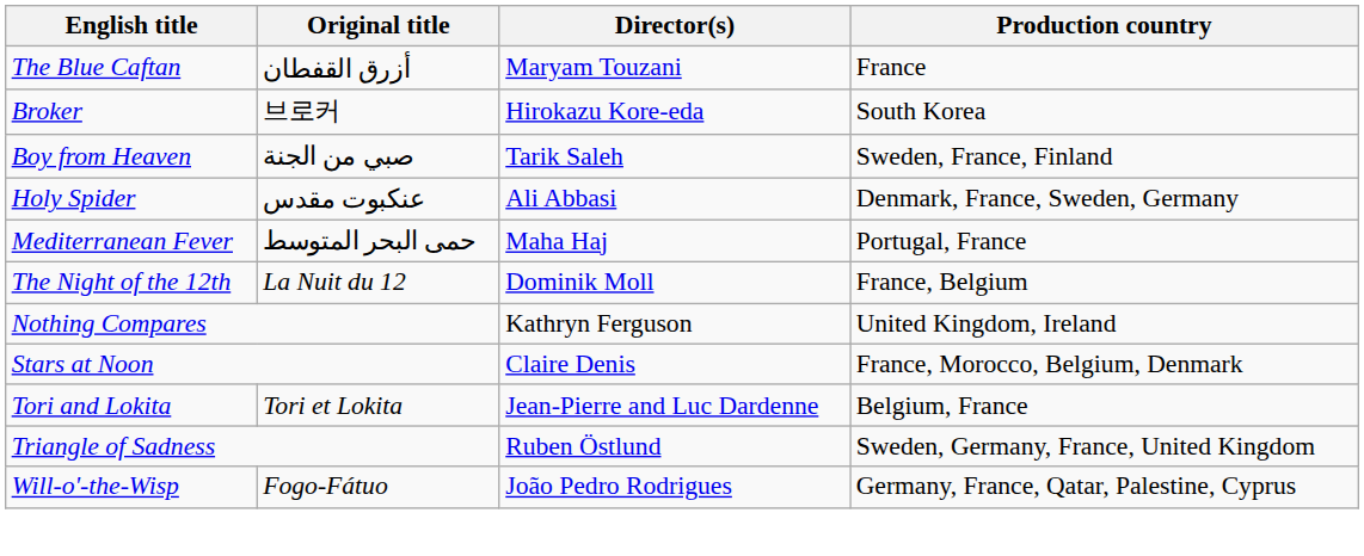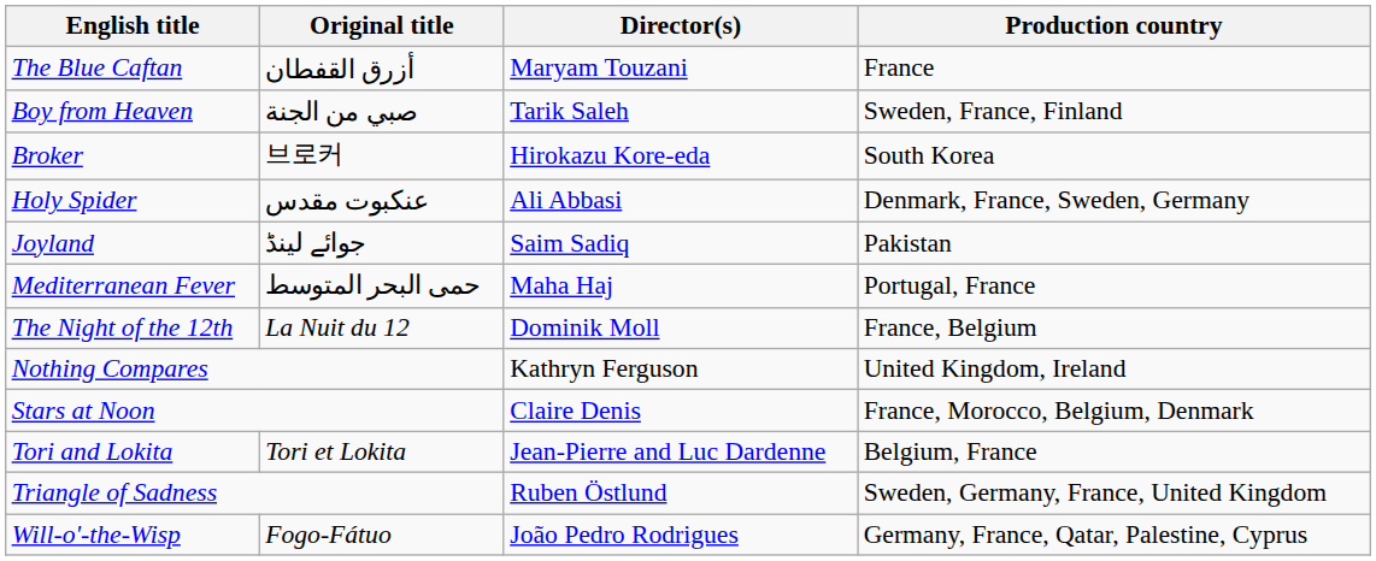 <table class="wikitable" style="width:95%; margin-bottom:2px">
 <tr>
 <th>English title</th>
 <th>Original title</th>
 <th>Director(s)</th>
 <th>Production country</th>
 </tr>
 <tr>
 <td><em><a href='#'>The Blue Caftan</a></em></td>
 <td>أزرق القفطان</td>
 <td><a href='#'>Maryam Touzani</a></td>
 <td>France</td>
 </tr>
 <tr>
+<td><em><a href='#'>Boy from Heaven</a></em></td>
+<td>صبي من الجنة</td>
+<td><a href='#'>Tarik Saleh</a></td>
+<td>Sweden, France, Finland</td>
+</tr>
+<tr>
 <td><em><a href='#'>Broker</a></em> </td>
 <td>브로커</td>
 <td><a href='#'>Hirokazu Kore-eda</a></td>
 <td>South Korea</td>
 </tr>
 <tr>
-<td><em><a href='#'>Boy from Heaven</a></em></td>
-<td>صبي من الجنة</td>
-<td><a href='#'>Tarik Saleh</a></td>
-<td>Sweden, France, Finland</td>
-</tr>
-<tr>
 <td><em><a href='#'>Holy Spider</a></em></td>
 <td>عنکبوت مقدس</td>
 <td><a href='#'>Ali Abbasi</a></td>
 <td>Denmark, France, Sweden, Germany</td>
+</tr>
+<tr>
+<td><em><a href='#'>Joyland</a></em></td>
+<td>جوائے لینڈ</td>
+<td><a href='#'>Saim Sadiq</a></td>
+<td>Pakistan</td>
 </tr>
 <tr>
 <td><em><a href='#'>Mediterranean Fever</a></em></td>
 <td>حمى البحر المتوسط</td>
 <td><a href='#'>Maha Haj</a></td>
 <td>Portugal, France</td>
 </tr>
 <tr>
 <td><em><a href='#'>The Night of the 12th</a></em></td>
 <td><em>La Nuit du 12</em></td>
 <td><a href='#'>Dominik Moll</a></td>
 <td>France, Belgium</td>
 </tr>
 <tr>
 <td colspan="2"><em><a href='#'>Nothing Compares</a></em></td>
 <td>Kathryn Ferguson</td>
 <td>United Kingdom, Ireland</td>
 </tr>
 <tr>
 <td colspan="2"><em><a href='#'>Stars at Noon</a></em></td>
 <td><a href='#'>Claire Denis</a></td>
 <td>France, Morocco, Belgium, Denmark</td>
 </tr>
 <tr>
 <td><em><a href='#'>Tori and Lokita</a></em></td>
 <td><em>Tori et Lokita</em></td>
 <td><a href='#'>Jean-Pierre and Luc Dardenne</a></td>
 <td>Belgium, France</td>
 </tr>
 <tr>
 <td colspan="2"><em><a href='#'>Triangle of Sadness</a></em></td>
 <td><a href='#'>Ruben Östlund</a></td>
 <td>Sweden, Germany, France, United Kingdom</td>
 </tr>
 <tr>
 <td><em><a href='#'>Will-o'-the-Wisp</a></em></td>
 <td><em>Fogo-Fátuo</em></td>
 <td><a href='#'>João Pedro Rodrigues</a></td>
 <td>Germany, France, Qatar, Palestine, Cyprus</td>
 </tr>
 </table>
